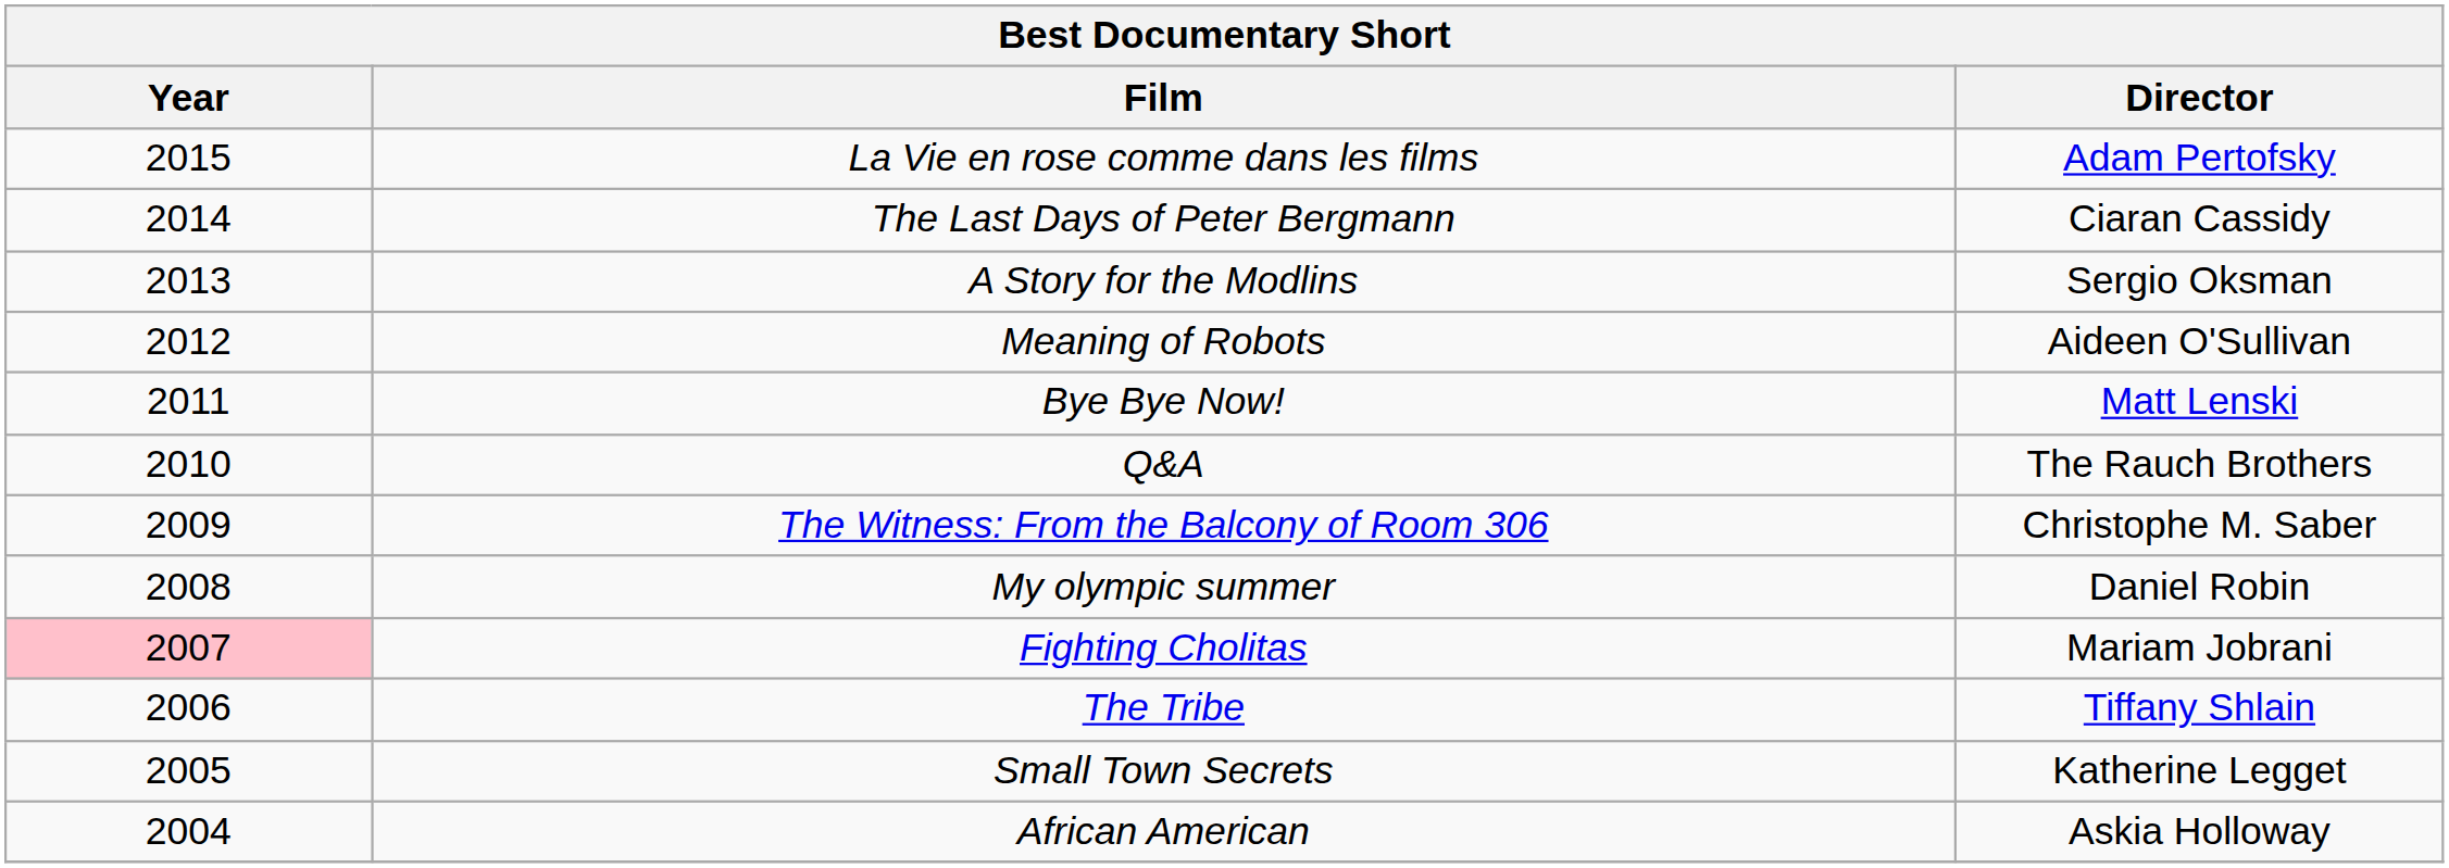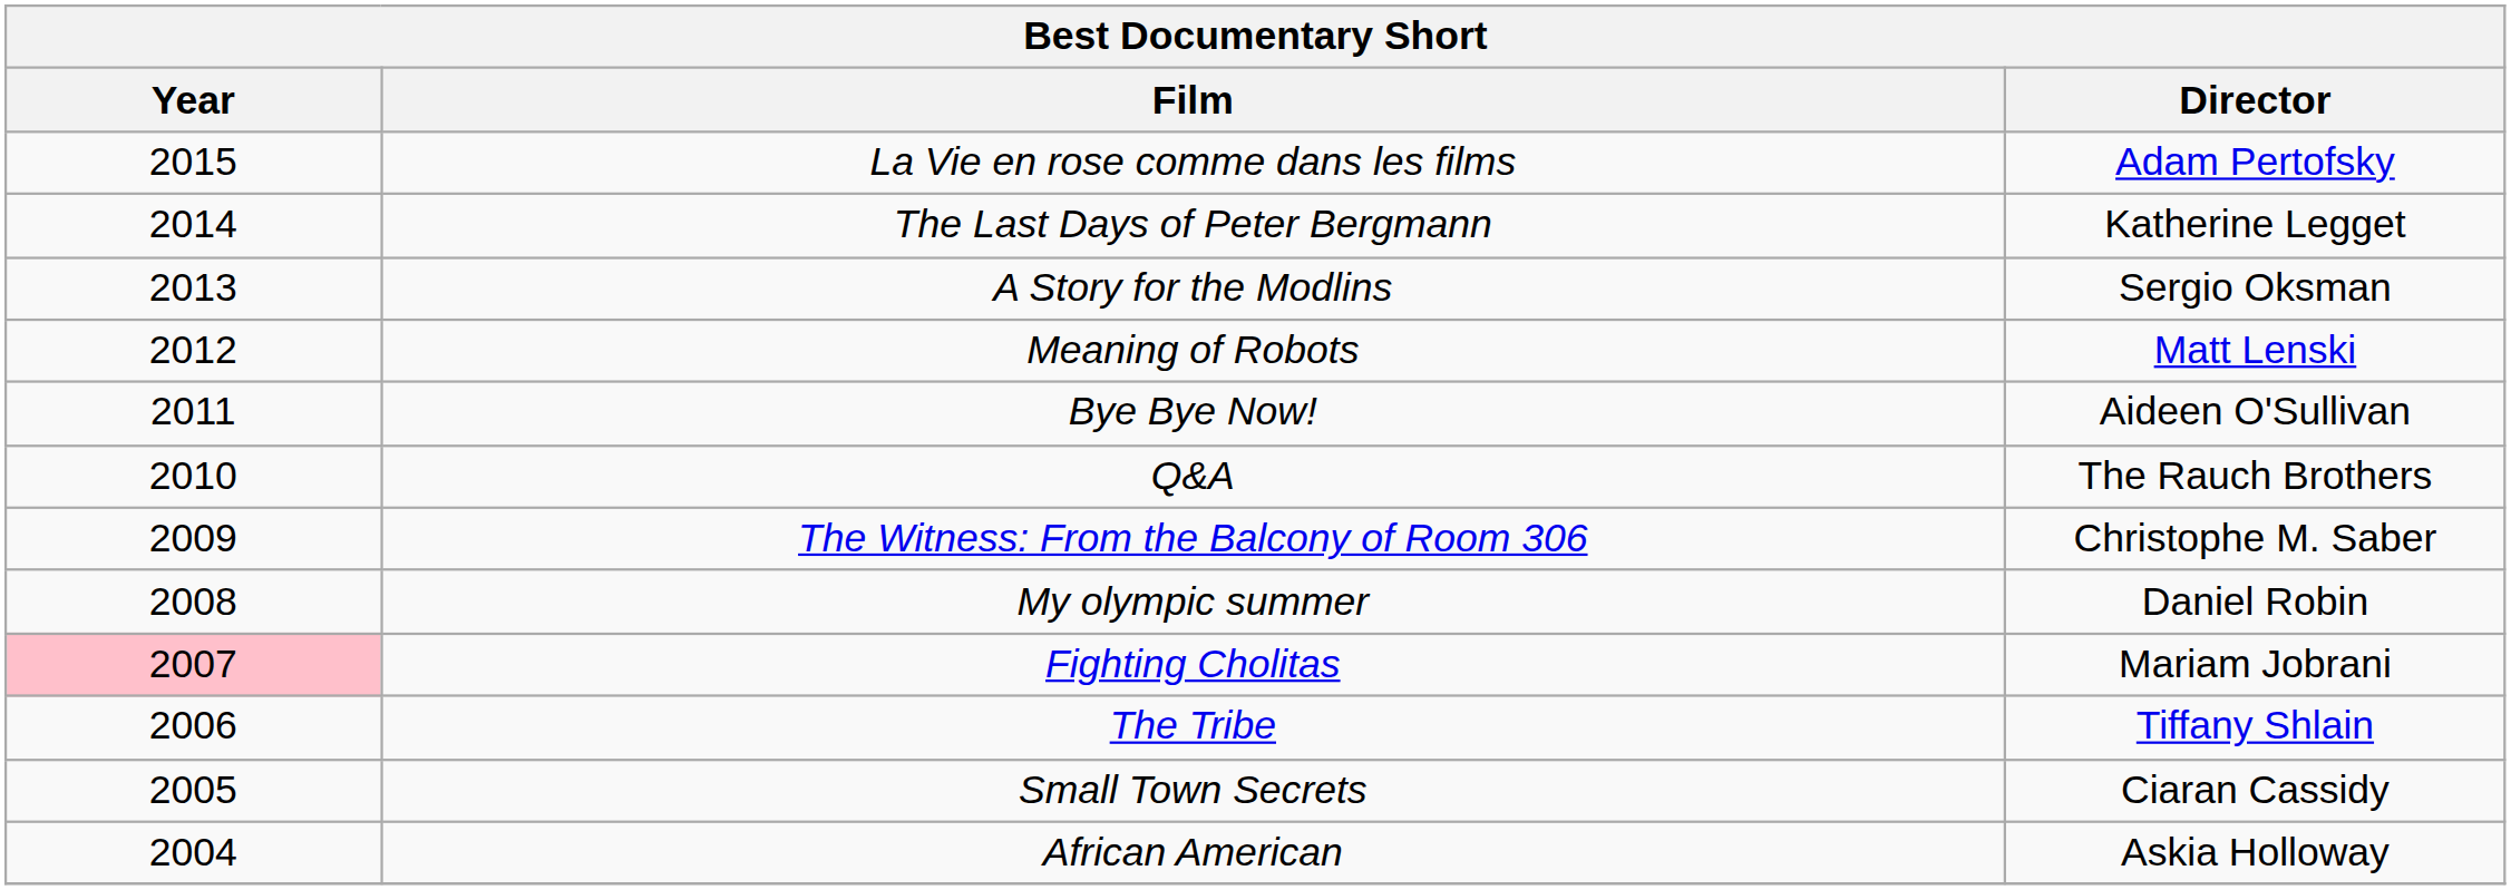 <table class="wikitable" width="80%">
 <tr>
 <th colspan="3" align="center">Best Documentary Short</th>
 </tr>
 <tr>
 <th width="15%">Year</th>
 <th width="65%">Film</th>
 <th width="20%">Director</th>
 </tr>
 <tr>
 <td align="center">2015</td>
 <td align="center"><em>La Vie en rose comme dans les films</em></td>
 <td align="center"><a href='#'>Adam Pertofsky</a></td>
 </tr>
 <tr>
 <td align="center">2014</td>
 <td align="center"><em>The Last Days of Peter Bergmann</em></td>
-<td align="center">Ciaran Cassidy</td>
+<td align="center">Katherine Legget</td>
 </tr>
 <tr>
 <td align="center">2013</td>
 <td align="center"><em>A Story for the Modlins</em></td>
 <td align="center">Sergio Oksman</td>
 </tr>
 <tr>
 <td align="center">2012</td>
 <td align="center"><em>Meaning of Robots</em></td>
-<td align="center">Aideen O'Sullivan</td>
+<td align="center"><a href='#'>Matt Lenski</a></td>
 </tr>
 <tr>
 <td align="center">2011</td>
 <td align="center"><em>Bye Bye Now!</em></td>
-<td align="center"><a href='#'>Matt Lenski</a></td>
+<td align="center">Aideen O'Sullivan</td>
 </tr>
 <tr>
 <td align="center">2010</td>
 <td align="center"><em>Q&A</em></td>
 <td align="center">The Rauch Brothers</td>
 </tr>
 <tr>
 <td align="center">2009</td>
 <td align="center"><em><a href='#'>The Witness: From the Balcony of Room 306</a></em></td>
 <td align="center">Christophe M. Saber</td>
 </tr>
 <tr>
 <td align="center">2008</td>
 <td align="center"><em>My olympic summer</em></td>
 <td align="center">Daniel Robin</td>
 </tr>
 <tr>
 <td align="center" style="background: pink;">2007</td>
 <td align="center"><em><a href='#'>Fighting Cholitas</a></em></td>
 <td align="center">Mariam Jobrani</td>
 </tr>
 <tr>
 <td align="center">2006</td>
 <td align="center"><a href='#'><em>The Tribe</em></a></td>
 <td align="center"><a href='#'>Tiffany Shlain</a></td>
 </tr>
 <tr>
 <td align="center">2005</td>
 <td align="center"><em>Small Town Secrets</em></td>
-<td align="center">Katherine Legget</td>
+<td align="center">Ciaran Cassidy</td>
 </tr>
 <tr>
 <td align="center">2004</td>
 <td align="center"><em>African American</em></td>
 <td align="center">Askia Holloway</td>
 </tr>
 <tr>
 </tr>
 </table>
